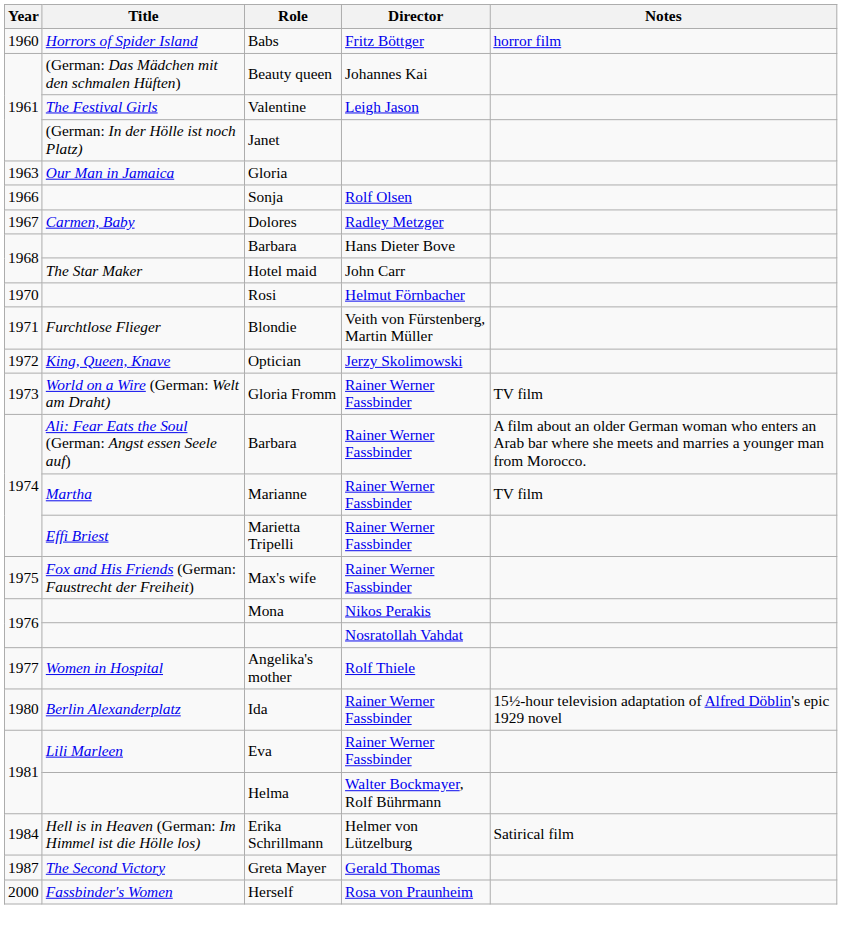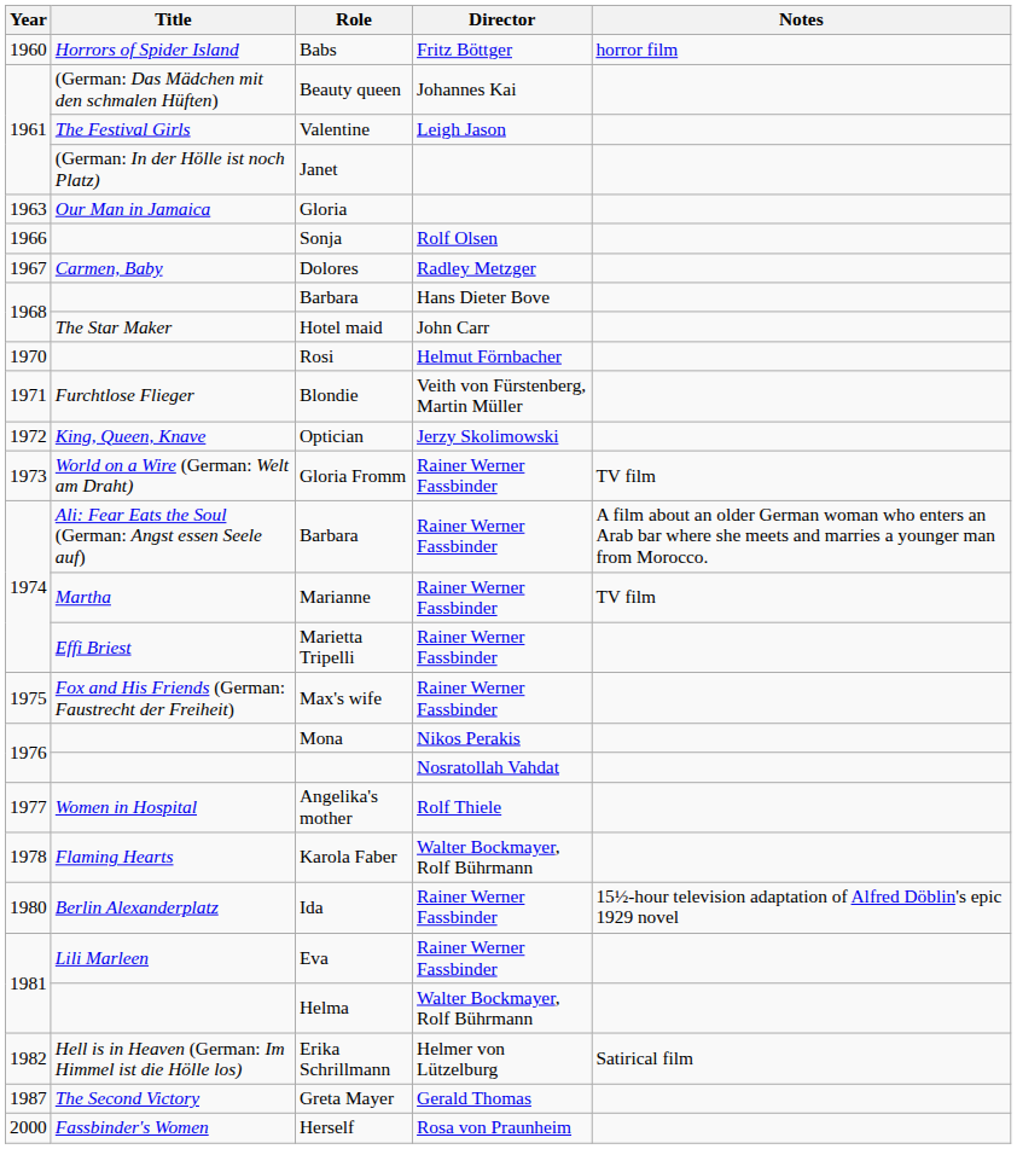 <table class="wikitable sortable">
 <tr>
 <th>Year</th>
 <th>Title</th>
 <th>Role</th>
 <th>Director</th>
 <th>Notes</th>
 </tr>
 <tr>
 <td>1960</td>
 <td><em><a href='#'>Horrors of Spider Island</a></em></td>
 <td>Babs</td>
 <td><a href='#'>Fritz Böttger</a></td>
 <td><a href='#'>horror film</a></td>
 </tr>
 <tr>
 <td rowspan=3>1961</td>
 <td><em></em> (German: <em>Das Mädchen mit den schmalen Hüften</em>)</td>
 <td>Beauty queen</td>
 <td>Johannes Kai</td>
 <td></td>
 </tr>
 <tr>
 <td><em><a href='#'>The Festival Girls</a></em></td>
 <td>Valentine</td>
 <td><a href='#'>Leigh Jason</a></td>
 <td></td>
 </tr>
 <tr>
 <td><em></em> (German: <em>In der Hölle ist noch Platz)</em></td>
 <td>Janet</td>
 <td></td>
 <td></td>
 </tr>
 <tr>
 <td>1963</td>
 <td><em><a href='#'>Our Man in Jamaica</a></em></td>
 <td>Gloria</td>
 <td></td>
 <td></td>
 </tr>
 <tr>
 <td>1966</td>
 <td><em></em></td>
 <td>Sonja</td>
 <td><a href='#'>Rolf Olsen</a></td>
 <td></td>
 </tr>
 <tr>
 <td>1967</td>
 <td><em><a href='#'>Carmen, Baby</a></em></td>
 <td>Dolores</td>
 <td><a href='#'>Radley Metzger</a></td>
 <td></td>
 </tr>
 <tr>
 <td rowspan=2>1968</td>
 <td><em></em></td>
 <td>Barbara</td>
 <td>Hans Dieter Bove</td>
 <td></td>
 </tr>
 <tr>
 <td><em>The Star Maker</em></td>
 <td>Hotel maid</td>
 <td>John Carr</td>
 <td></td>
 </tr>
 <tr>
 <td>1970</td>
 <td><em></em></td>
 <td>Rosi</td>
 <td><a href='#'>Helmut Förnbacher</a></td>
 <td></td>
 </tr>
 <tr>
 <td>1971</td>
 <td><em>Furchtlose Flieger</em></td>
 <td>Blondie</td>
 <td>Veith von Fürstenberg, Martin Müller</td>
 <td></td>
 </tr>
 <tr>
 <td>1972</td>
 <td><em><a href='#'>King, Queen, Knave</a></em></td>
 <td>Optician</td>
 <td><a href='#'>Jerzy Skolimowski</a></td>
 <td></td>
 </tr>
 <tr>
 <td>1973</td>
 <td><em><a href='#'>World on a Wire</a></em> (German: <em>Welt am Draht)</em></td>
 <td>Gloria Fromm</td>
 <td><a href='#'>Rainer Werner Fassbinder</a></td>
 <td>TV film</td>
 </tr>
 <tr>
 <td rowspan=3>1974</td>
 <td><em><a href='#'>Ali: Fear Eats the Soul</a></em> (German: <em>Angst essen Seele auf</em>)</td>
 <td>Barbara</td>
 <td><a href='#'>Rainer Werner Fassbinder</a></td>
 <td>A film about an older German woman who enters an Arab bar where she meets and marries a younger man from Morocco.</td>
 </tr>
 <tr>
 <td><em><a href='#'>Martha</a></em></td>
 <td>Marianne</td>
 <td><a href='#'>Rainer Werner Fassbinder</a></td>
 <td>TV film</td>
 </tr>
 <tr>
 <td><em><a href='#'>Effi Briest</a></em></td>
 <td>Marietta Tripelli</td>
 <td><a href='#'>Rainer Werner Fassbinder</a></td>
 <td></td>
 </tr>
 <tr>
 <td>1975</td>
 <td><em><a href='#'>Fox and His Friends</a></em> (German: <em>Faustrecht der Freiheit</em>)</td>
 <td>Max's wife</td>
 <td><a href='#'>Rainer Werner Fassbinder</a></td>
 <td></td>
 </tr>
 <tr>
 <td rowspan=2>1976</td>
 <td><em></em></td>
 <td>Mona</td>
 <td><a href='#'>Nikos Perakis</a></td>
 <td></td>
 </tr>
 <tr>
 <td><em></em></td>
 <td></td>
 <td><a href='#'>Nosratollah Vahdat</a></td>
 <td></td>
 </tr>
 <tr>
 <td>1977</td>
 <td><em><a href='#'>Women in Hospital</a></em></td>
 <td>Angelika's mother</td>
 <td><a href='#'>Rolf Thiele</a></td>
 <td></td>
 </tr>
 <tr>
+<td>1978</td>
+<td><em><a href='#'>Flaming Hearts</a></em></td>
+<td>Karola Faber</td>
+<td><a href='#'>Walter Bockmayer</a>, Rolf Bührmann</td>
+<td></td>
+</tr>
+<tr>
 <td>1980</td>
 <td><em><a href='#'>Berlin Alexanderplatz</a></em></td>
 <td>Ida</td>
 <td><a href='#'>Rainer Werner Fassbinder</a></td>
 <td>15½-hour television adaptation of <a href='#'>Alfred Döblin</a>'s epic 1929 novel</td>
 </tr>
 <tr>
 <td rowspan=2>1981</td>
 <td><em><a href='#'>Lili Marleen</a></em></td>
 <td>Eva</td>
 <td><a href='#'>Rainer Werner Fassbinder</a></td>
 <td></td>
 </tr>
 <tr>
 <td><em></em></td>
 <td>Helma</td>
 <td><a href='#'>Walter Bockmayer</a>, Rolf Bührmann</td>
 <td></td>
 </tr>
 <tr>
-<td>1984</td>
+<td>1982</td>
 <td><em>Hell is in Heaven</em> (German: <em>Im Himmel ist die Hölle los)</em></td>
 <td>Erika Schrillmann</td>
 <td>Helmer von Lützelburg</td>
 <td>Satirical film</td>
 </tr>
 <tr>
 <td>1987</td>
 <td><em><a href='#'>The Second Victory</a></em></td>
 <td>Greta Mayer</td>
 <td><a href='#'>Gerald Thomas</a></td>
 <td></td>
 </tr>
 <tr>
 <td>2000</td>
 <td><em><a href='#'>Fassbinder's Women</a></em></td>
 <td>Herself</td>
 <td><a href='#'>Rosa von Praunheim</a></td>
 <td></td>
 </tr>
 </table>
